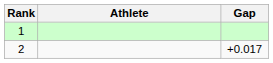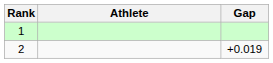 <table class=wikitable style="text-align:center">
 <tr>
 <th width=40>Rank</th>
 <th width=250>Athlete</th>
 <th width=60>Gap</th>
 </tr>
 <tr bgcolor="ccffcc">
 <td>1</td>
 <td align=left></td>
 <td></td>
 </tr>
 <tr>
 <td>2</td>
 <td align=left></td>
-<td>+0.017</td>
+<td>+0.019</td>
 </tr>
 </table>
